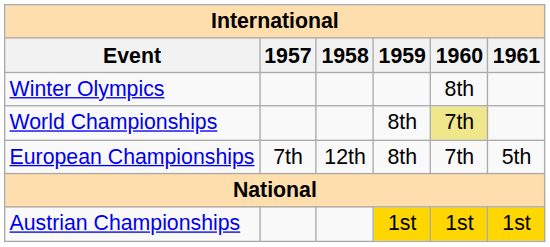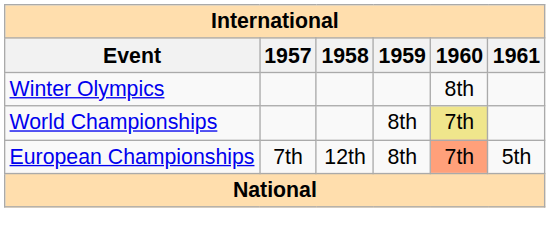 <table class="wikitable" style="text-align:center">
 <tr>
 <th style="background-color: #ffdead; " colspan=6 align=center>International</th>
 </tr>
 <tr>
 <th>Event</th>
 <th>1957</th>
 <th>1958</th>
 <th>1959</th>
 <th>1960</th>
 <th>1961</th>
 </tr>
 <tr>
 <td align=left><a href='#'>Winter Olympics</a></td>
 <td></td>
 <td></td>
 <td></td>
 <td>8th</td>
 <td></td>
 </tr>
 <tr>
 <td align=left><a href='#'>World Championships</a></td>
 <td></td>
 <td></td>
 <td>8th</td>
 <td style="background: khaki;">7th</td>
 <td></td>
 </tr>
 <tr>
 <td align=left><a href='#'>European Championships</a></td>
 <td>7th</td>
 <td>12th</td>
 <td>8th</td>
-<td>7th</td>
+<td style="background: lightsalmon;">7th</td>
 <td>5th</td>
 </tr>
 <tr>
 <th style="background-color: #ffdead; " colspan=6 align=center>National</th>
 </tr>
-<tr>
-<td align=left><a href='#'>Austrian Championships</a></td>
-<td></td>
-<td></td>
-<td bgcolor=gold>1st</td>
-<td bgcolor=gold>1st</td>
-<td bgcolor=gold>1st</td>
-</tr>
 </table>
